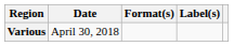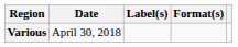 <table class="wikitable plainrowheaders">
 <tr>
 <th scope="col">Region</th>
 <th scope="col">Date</th>
+<th scope="col">Label(s)</th>
 <th scope="col">Format(s)</th>
-<th scope="col">Label(s)</th>
 <th scope="col"></th>
 </tr>
 <tr>
 <th scope="row">Various</th>
 <td>April 30, 2018</td>
 <td></td>
 <td></td>
 <td style="text-align:center;"></td>
 </tr>
 </table>
